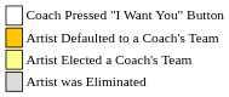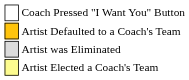 <table class="toccolours" style="font-size: 90%; white-space: nowrap;">
 <tr>
 <td style="background:white; border:1px solid black;"> <strong></strong> </td>
 <td>Coach Pressed "I Want You" Button</td>
 </tr>
 <tr>
 <td style="background:#ffc40c; border:1px solid black;">    </td>
 <td>Artist Defaulted to a Coach's Team</td>
 </tr>
 <tr>
+<td style="background:#dcdcdc; border:1px solid black;">    </td>
+<td>Artist was Eliminated</td>
+</tr>
+<tr>
 <td style="background:#fdfc8f; border:1px solid black;">    </td>
 <td style="padding-right: 8px">Artist Elected a Coach's Team</td>
 </tr>
-<tr>
-<td style="background:#dcdcdc; border:1px solid black;">    </td>
-<td>Artist was Eliminated</td>
-</tr>
 </table>
